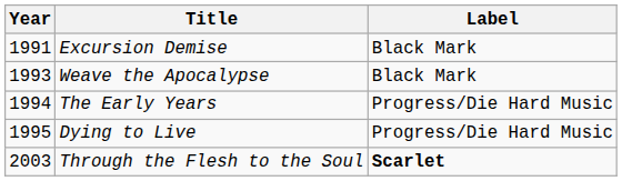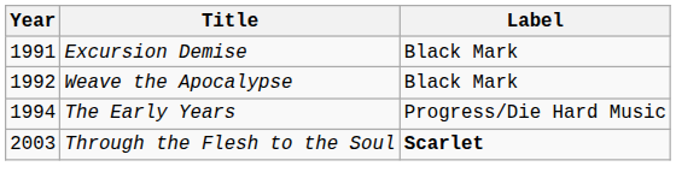 <table class="wikitable" border="1">
 <tr>
 <th>Year</th>
 <th>Title</th>
 <th>Label</th>
 </tr>
 <tr>
 <td>1991</td>
 <td><em>Excursion Demise</em></td>
 <td>Black Mark</td>
 </tr>
 <tr>
-<td>1993</td>
+<td>1992</td>
 <td><em>Weave the Apocalypse</em></td>
 <td>Black Mark</td>
 </tr>
 <tr>
 <td>1994</td>
 <td><em>The Early Years</em></td>
 <td>Progress/Die Hard Music</td>
 </tr>
 <tr>
-<td>1995</td>
-<td><em>Dying to Live</em></td>
-<td>Progress/Die Hard Music</td>
-</tr>
-<tr>
 <td>2003</td>
 <td><em>Through the Flesh to the Soul</em></td>
 <td><strong>Scarlet</strong></td>
 </tr>
 </table>
